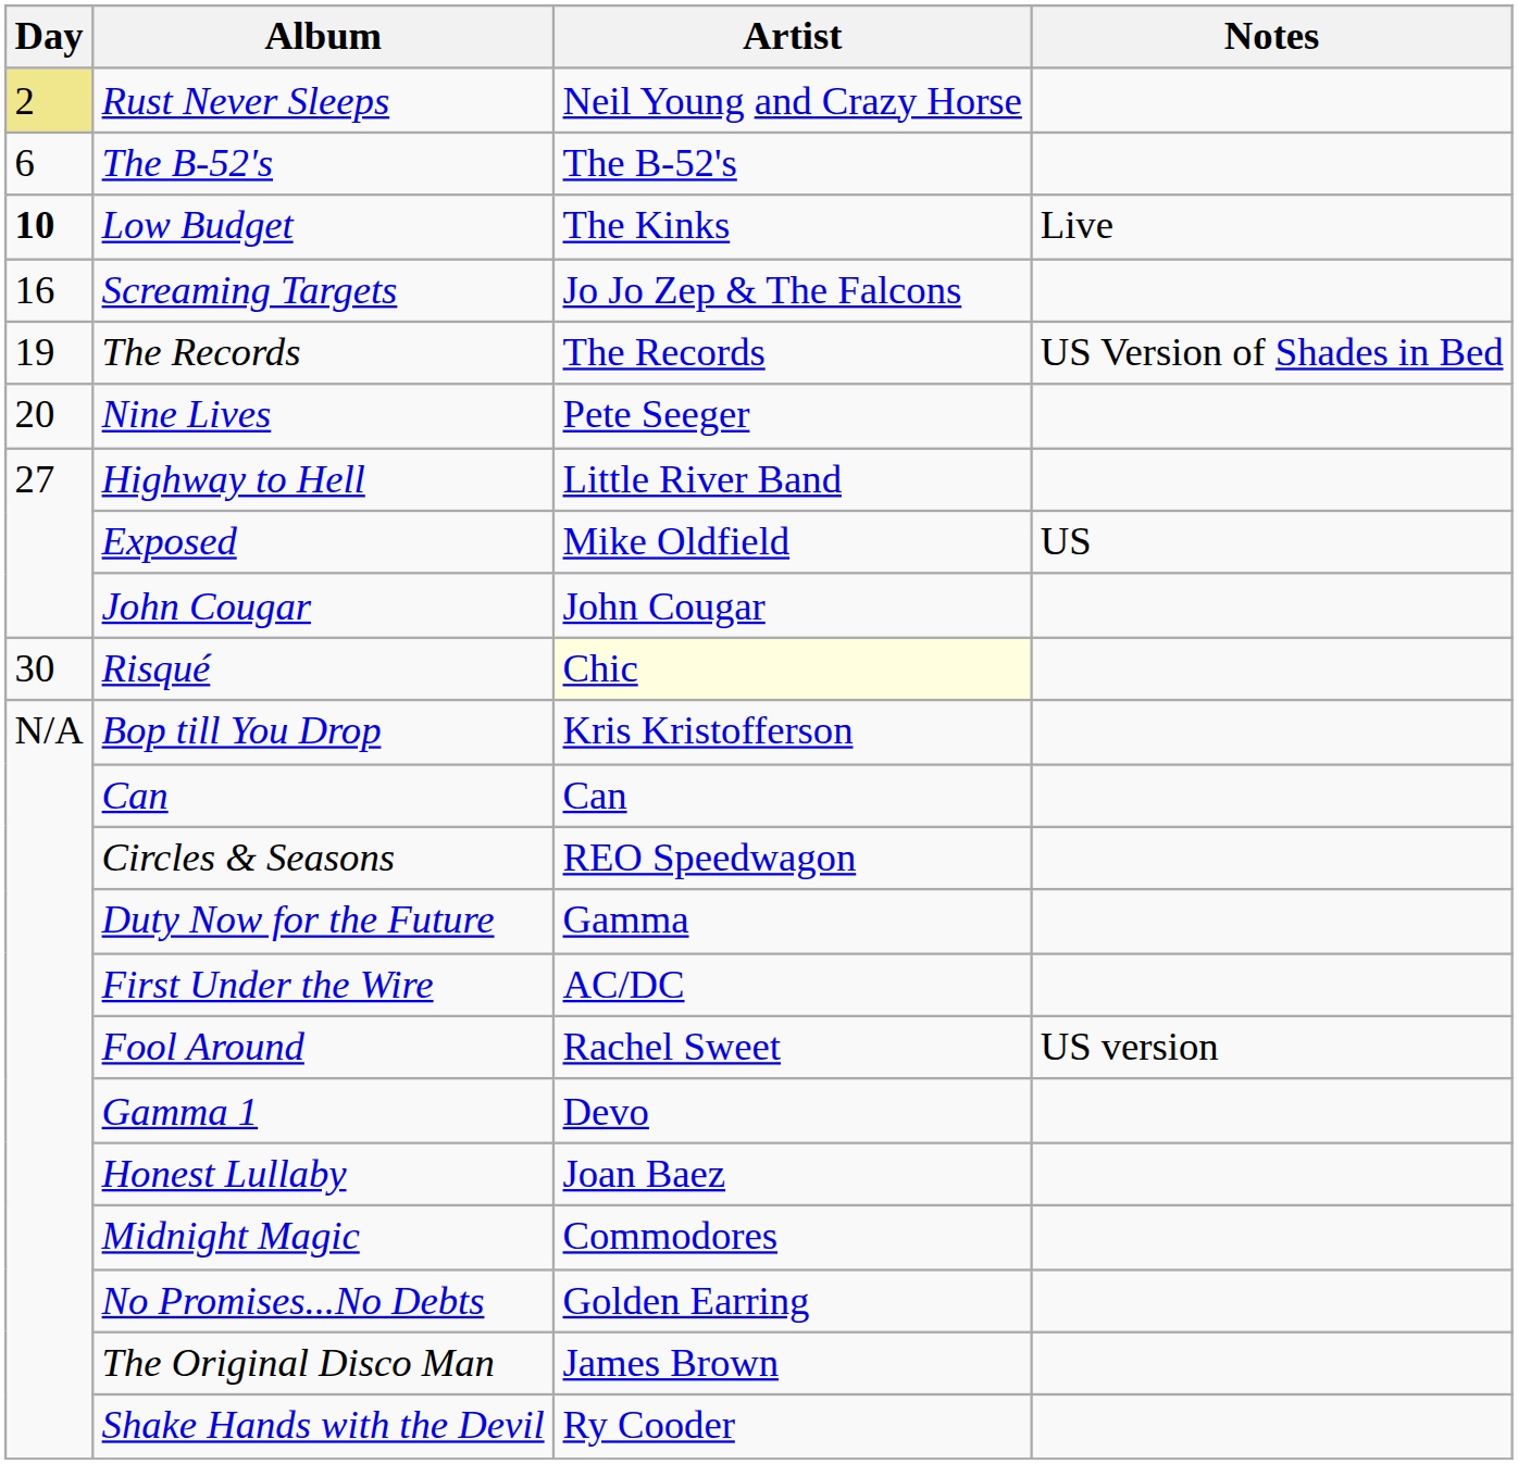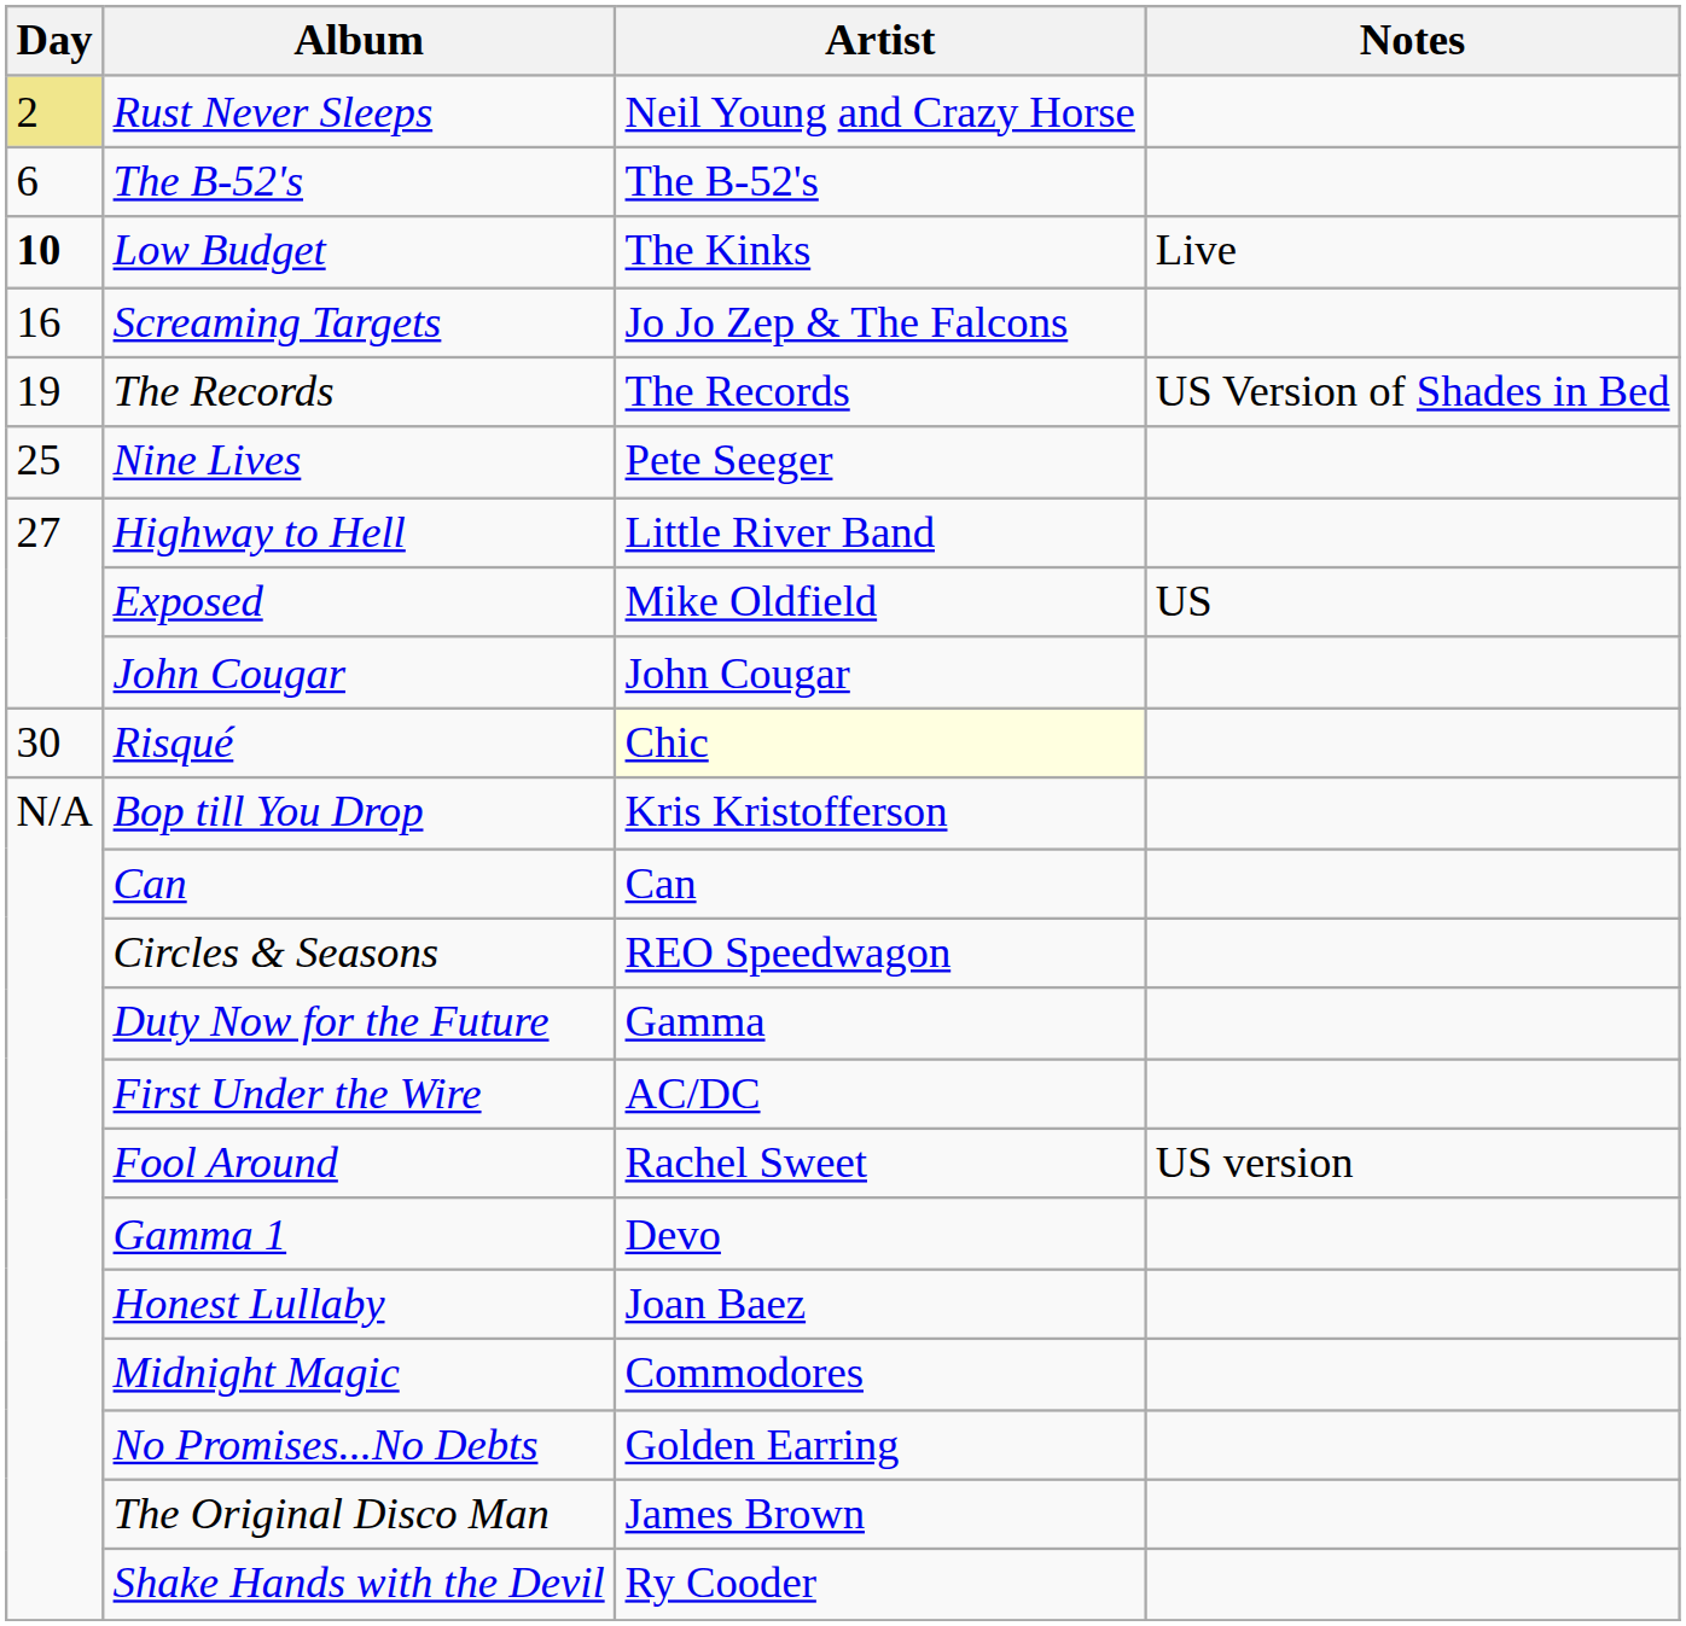 <table class="wikitable">
 <tr>
 <th>Day</th>
 <th>Album</th>
 <th>Artist</th>
 <th>Notes</th>
 </tr>
 <tr>
 <td valign="top" style="background: khaki;">2</td>
 <td><em><a href='#'>Rust Never Sleeps</a></em></td>
 <td><a href='#'>Neil Young</a> <a href='#'>and Crazy Horse</a></td>
 <td></td>
 </tr>
 <tr>
 <td valign="top">6</td>
 <td><em><a href='#'>The B-52's</a></em></td>
 <td><a href='#'>The B-52's</a></td>
 <td></td>
 </tr>
 <tr>
 <td valign="top"><strong>10</strong></td>
 <td><em><a href='#'>Low Budget</a></em></td>
 <td><a href='#'>The Kinks</a></td>
 <td>Live</td>
 </tr>
 <tr>
 <td valign="top">16</td>
 <td><em><a href='#'>Screaming Targets</a></em></td>
 <td><a href='#'>Jo Jo Zep & The Falcons</a></td>
 <td></td>
 </tr>
 <tr>
 <td valign="top">19</td>
 <td><em>The Records</em></td>
 <td><a href='#'>The Records</a></td>
 <td>US Version of <a href='#'>Shades in Bed</a></td>
 </tr>
 <tr>
-<td valign="top">20</td>
+<td valign="top">25</td>
 <td><em><a href='#'>Nine Lives</a></em></td>
 <td><a href='#'>Pete Seeger</a></td>
 <td></td>
 </tr>
 <tr>
 <td rowspan="3" valign="top">27</td>
 <td><em><a href='#'>Highway to Hell</a></em></td>
 <td><a href='#'>Little River Band</a></td>
 <td></td>
 </tr>
 <tr>
 <td><em><a href='#'>Exposed</a></em></td>
 <td><a href='#'>Mike Oldfield</a></td>
 <td>US</td>
 </tr>
 <tr>
 <td><em><a href='#'>John Cougar</a></em></td>
 <td><a href='#'>John Cougar</a></td>
 <td></td>
 </tr>
 <tr>
 <td valign="top">30</td>
 <td><em><a href='#'>Risqué</a></em></td>
 <td style="background: lightyellow;"><a href='#'>Chic</a></td>
 <td></td>
 </tr>
 <tr>
 <td rowspan="12" valign="top">N/A</td>
 <td><em><a href='#'>Bop till You Drop</a></em></td>
 <td><a href='#'>Kris Kristofferson</a></td>
 <td></td>
 </tr>
 <tr>
 <td><em><a href='#'>Can</a></em></td>
 <td><a href='#'>Can</a></td>
 <td></td>
 </tr>
 <tr>
 <td><em>Circles & Seasons</em></td>
 <td><a href='#'>REO Speedwagon</a></td>
 <td></td>
 </tr>
 <tr>
 <td><em><a href='#'>Duty Now for the Future</a></em></td>
 <td><a href='#'>Gamma</a></td>
 <td></td>
 </tr>
 <tr>
 <td><em><a href='#'>First Under the Wire</a></em></td>
 <td><a href='#'>AC/DC</a></td>
 <td></td>
 </tr>
 <tr>
 <td><em><a href='#'>Fool Around</a></em></td>
 <td><a href='#'>Rachel Sweet</a></td>
 <td>US version</td>
 </tr>
 <tr>
 <td><em><a href='#'>Gamma 1</a></em></td>
 <td><a href='#'>Devo</a></td>
 <td></td>
 </tr>
 <tr>
 <td><em><a href='#'>Honest Lullaby</a></em></td>
 <td><a href='#'>Joan Baez</a></td>
 <td></td>
 </tr>
 <tr>
 <td><em><a href='#'>Midnight Magic</a></em></td>
 <td><a href='#'>Commodores</a></td>
 <td></td>
 </tr>
 <tr>
 <td><em><a href='#'>No Promises...No Debts</a></em></td>
 <td><a href='#'>Golden Earring</a></td>
 <td></td>
 </tr>
 <tr>
 <td><em>The Original Disco Man</em></td>
 <td><a href='#'>James Brown</a></td>
 <td></td>
 </tr>
 <tr>
 <td><em><a href='#'>Shake Hands with the Devil</a></em></td>
 <td><a href='#'>Ry Cooder</a></td>
 <td></td>
 </tr>
 <tr>
 </tr>
 </table>
